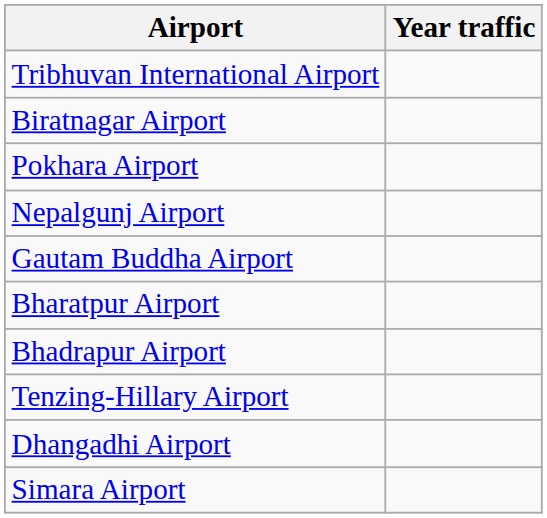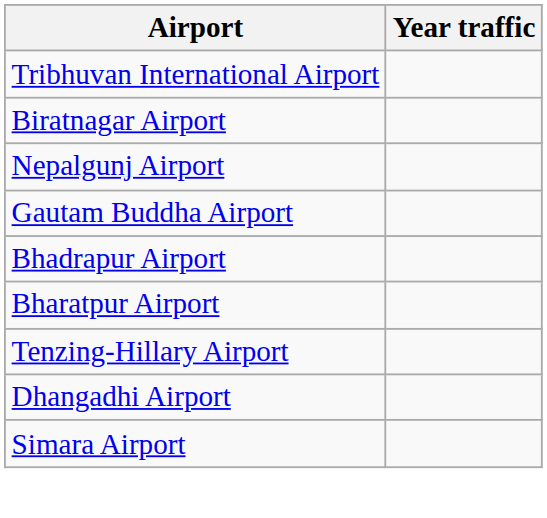 <table class="wikitable sortable">
 <tr>
 <th>Airport</th>
 <th>Year traffic</th>
 </tr>
 <tr>
 <td><a href='#'>Tribhuvan International Airport</a></td>
 <td></td>
 </tr>
 <tr>
 <td><a href='#'>Biratnagar Airport</a></td>
 <td></td>
 </tr>
 <tr>
-<td><a href='#'>Pokhara Airport</a></td>
-<td></td>
-</tr>
-<tr>
 <td><a href='#'>Nepalgunj Airport</a></td>
 <td></td>
 </tr>
 <tr>
 <td><a href='#'>Gautam Buddha Airport</a></td>
 <td></td>
 </tr>
 <tr>
-<td><a href='#'>Bharatpur Airport</a></td>
+<td><a href='#'>Bhadrapur Airport</a></td>
 <td></td>
 </tr>
 <tr>
-<td><a href='#'>Bhadrapur Airport</a></td>
+<td><a href='#'>Bharatpur Airport</a></td>
 <td></td>
 </tr>
 <tr>
 <td><a href='#'>Tenzing-Hillary Airport</a></td>
 <td></td>
 </tr>
 <tr>
 <td><a href='#'>Dhangadhi Airport</a></td>
 <td></td>
 </tr>
 <tr>
 <td><a href='#'>Simara Airport</a></td>
 <td></td>
 </tr>
 </table>
